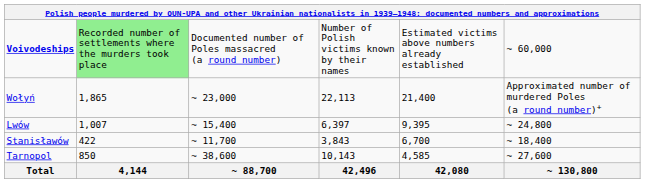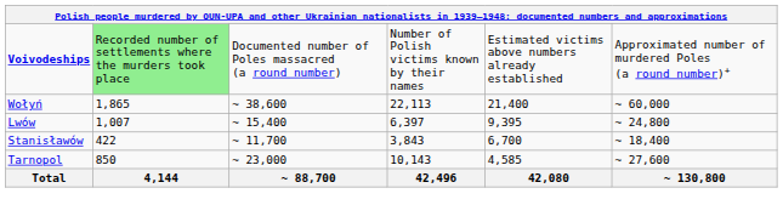 <table class="wikitable" style="margin:1em auto;">
 <tr>
 <th colspan=10><small><a href='#'>Polish people murdered by OUN-UPA and other Ukrainian nationalists in 1939–1948: documented numbers and approximations</a></small></th>
 </tr>
 <tr>
 <td><strong><a href='#'>Voivodeships</a></strong></td>
 <td style="background: lightgreen;">Recorded number of settlements where the murders took place</td>
 <td>Documented number of Poles massacred (a <a href='#'>round&nbsp;number</a>)</td>
 <td>Number of Polish victims known by their names</td>
 <td>Estimated victims above numbers already established</td>
-<td>~ 60,000</td>
+<td>Approximated number of murdered Poles (a <a href='#'>round&nbsp;number</a>)<sup>+</sup></td>
 </tr>
 <tr>
 <td><a href='#'>Wołyń</a></td>
 <td>1,865</td>
-<td>~ 23,000</td>
+<td>~ 38,600</td>
 <td>22,113</td>
 <td>21,400</td>
-<td>Approximated number of murdered Poles (a <a href='#'>round&nbsp;number</a>)<sup>+</sup></td>
+<td>~ 60,000</td>
 </tr>
 <tr>
 <td><a href='#'>Lwów</a></td>
 <td>1,007</td>
 <td>~ 15,400</td>
 <td>6,397</td>
 <td>9,395</td>
 <td>~ 24,800</td>
 </tr>
 <tr>
 <td><a href='#'>Stanisławów</a></td>
 <td>422</td>
 <td>~ 11,700</td>
 <td>3,843</td>
 <td>6,700</td>
 <td>~ 18,400</td>
 </tr>
 <tr>
 <td><a href='#'>Tarnopol</a></td>
 <td>850</td>
-<td>~ 38,600</td>
+<td>~ 23,000</td>
 <td>10,143</td>
 <td>4,585</td>
 <td>~ 27,600</td>
 </tr>
 <tr>
 <th>Total</th>
 <th>4,144</th>
 <th>~ 88,700</th>
 <th>42,496</th>
 <th>42,080</th>
 <th>~ 130,800</th>
 </tr>
 </table>
